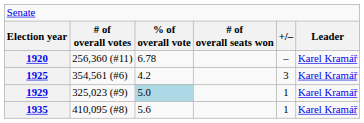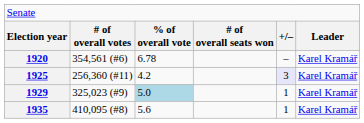 <table class=wikitable>
 <tr>
 <td colspan=6><a href='#'>Senate</a></td>
 </tr>
 <tr>
 <th>Election year</th>
 <th># of<br>overall votes</th>
 <th>% of<br>overall vote</th>
 <th># of<br>overall seats won</th>
 <th>+/–</th>
 <th>Leader</th>
 </tr>
 <tr>
 <th><a href='#'>1920</a></th>
-<td>256,360 (#11)</td>
+<td>354,561 (#6)</td>
 <td>6.78</td>
 <td></td>
 <td style="text-align: center">–</td>
 <td style="text-align: center"><a href='#'>Karel Kramář</a></td>
 </tr>
 <tr>
 <th><a href='#'>1925</a></th>
-<td>354,561 (#6)</td>
+<td>256,360 (#11)</td>
 <td>4.2</td>
 <td></td>
-<td style="text-align: center"> 3</td>
+<td style="background: lavender; text-align: center"> 3</td>
 <td style="text-align: center"><a href='#'>Karel Kramář</a></td>
 </tr>
 <tr>
 <th><a href='#'>1929</a></th>
 <td>325,023 (#9)</td>
 <td style="background: lightblue;">5.0</td>
 <td></td>
 <td style="text-align: center"> 1</td>
 <td style="text-align: center"><a href='#'>Karel Kramář</a></td>
 </tr>
 <tr>
 <th><a href='#'>1935</a></th>
 <td>410,095 (#8)</td>
 <td>5.6</td>
 <td></td>
 <td style="text-align: center"> 1</td>
 <td style="text-align: center"><a href='#'>Karel Kramář</a></td>
 </tr>
 </table>
